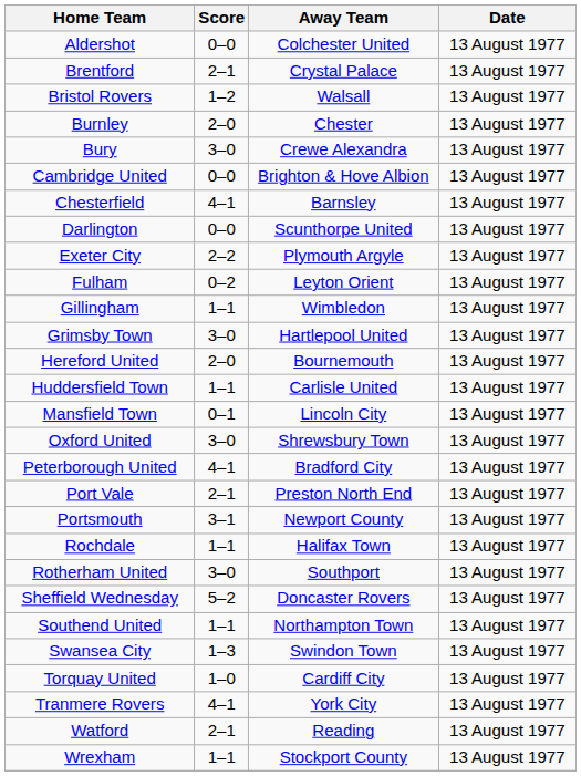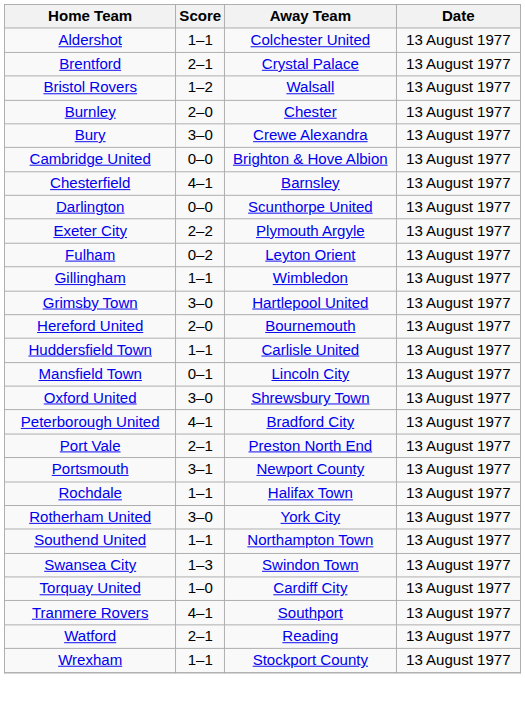 <table class="wikitable" style="text-align:center;">
 <tr>
 <th width=175>Home Team</th>
 <th width=20>Score</th>
 <th width=175>Away Team</th>
 <th width= 125>Date</th>
 </tr>
 <tr>
 <td><a href='#'>Aldershot</a></td>
-<td>0–0</td>
+<td>1–1</td>
 <td><a href='#'>Colchester United</a></td>
 <td>13 August 1977</td>
 </tr>
 <tr>
 <td><a href='#'>Brentford</a></td>
 <td>2–1</td>
 <td><a href='#'>Crystal Palace</a></td>
 <td>13 August 1977</td>
 </tr>
 <tr>
 <td><a href='#'>Bristol Rovers</a></td>
 <td>1–2</td>
 <td><a href='#'>Walsall</a></td>
 <td>13 August 1977</td>
 </tr>
 <tr>
 <td><a href='#'>Burnley</a></td>
 <td>2–0</td>
 <td><a href='#'>Chester</a></td>
 <td>13 August 1977</td>
 </tr>
 <tr>
 <td><a href='#'>Bury</a></td>
 <td>3–0</td>
 <td><a href='#'>Crewe Alexandra</a></td>
 <td>13 August 1977</td>
 </tr>
 <tr>
 <td><a href='#'>Cambridge United</a></td>
 <td>0–0</td>
 <td><a href='#'>Brighton & Hove Albion</a></td>
 <td>13 August 1977</td>
 </tr>
 <tr>
 <td><a href='#'>Chesterfield</a></td>
 <td>4–1</td>
 <td><a href='#'>Barnsley</a></td>
 <td>13 August 1977</td>
 </tr>
 <tr>
 <td><a href='#'>Darlington</a></td>
 <td>0–0</td>
 <td><a href='#'>Scunthorpe United</a></td>
 <td>13 August 1977</td>
 </tr>
 <tr>
 <td><a href='#'>Exeter City</a></td>
 <td>2–2</td>
 <td><a href='#'>Plymouth Argyle</a></td>
 <td>13 August 1977</td>
 </tr>
 <tr>
 <td><a href='#'>Fulham</a></td>
 <td>0–2</td>
 <td><a href='#'>Leyton Orient</a></td>
 <td>13 August 1977</td>
 </tr>
 <tr>
 <td><a href='#'>Gillingham</a></td>
 <td>1–1</td>
 <td><a href='#'>Wimbledon</a></td>
 <td>13 August 1977</td>
 </tr>
 <tr>
 <td><a href='#'>Grimsby Town</a></td>
 <td>3–0</td>
 <td><a href='#'>Hartlepool United</a></td>
 <td>13 August 1977</td>
 </tr>
 <tr>
 <td><a href='#'>Hereford United</a></td>
 <td>2–0</td>
 <td><a href='#'>Bournemouth</a></td>
 <td>13 August 1977</td>
 </tr>
 <tr>
 <td><a href='#'>Huddersfield Town</a></td>
 <td>1–1</td>
 <td><a href='#'>Carlisle United</a></td>
 <td>13 August 1977</td>
 </tr>
 <tr>
 <td><a href='#'>Mansfield Town</a></td>
 <td>0–1</td>
 <td><a href='#'>Lincoln City</a></td>
 <td>13 August 1977</td>
 </tr>
 <tr>
 <td><a href='#'>Oxford United</a></td>
 <td>3–0</td>
 <td><a href='#'>Shrewsbury Town</a></td>
 <td>13 August 1977</td>
 </tr>
 <tr>
 <td><a href='#'>Peterborough United</a></td>
 <td>4–1</td>
 <td><a href='#'>Bradford City</a></td>
 <td>13 August 1977</td>
 </tr>
 <tr>
 <td><a href='#'>Port Vale</a></td>
 <td>2–1</td>
 <td><a href='#'>Preston North End</a></td>
 <td>13 August 1977</td>
 </tr>
 <tr>
 <td><a href='#'>Portsmouth</a></td>
 <td>3–1</td>
 <td><a href='#'>Newport County</a></td>
 <td>13 August 1977</td>
 </tr>
 <tr>
 <td><a href='#'>Rochdale</a></td>
 <td>1–1</td>
 <td><a href='#'>Halifax Town</a></td>
 <td>13 August 1977</td>
 </tr>
 <tr>
 <td><a href='#'>Rotherham United</a></td>
 <td>3–0</td>
-<td><a href='#'>Southport</a></td>
-<td>13 August 1977</td>
-</tr>
-<tr>
-<td><a href='#'>Sheffield Wednesday</a></td>
-<td>5–2</td>
-<td><a href='#'>Doncaster Rovers</a></td>
+<td><a href='#'>York City</a></td>
 <td>13 August 1977</td>
 </tr>
 <tr>
 <td><a href='#'>Southend United</a></td>
 <td>1–1</td>
 <td><a href='#'>Northampton Town</a></td>
 <td>13 August 1977</td>
 </tr>
 <tr>
 <td><a href='#'>Swansea City</a></td>
 <td>1–3</td>
 <td><a href='#'>Swindon Town</a></td>
 <td>13 August 1977</td>
 </tr>
 <tr>
 <td><a href='#'>Torquay United</a></td>
 <td>1–0</td>
 <td><a href='#'>Cardiff City</a></td>
 <td>13 August 1977</td>
 </tr>
 <tr>
 <td><a href='#'>Tranmere Rovers</a></td>
 <td>4–1</td>
-<td><a href='#'>York City</a></td>
+<td><a href='#'>Southport</a></td>
 <td>13 August 1977</td>
 </tr>
 <tr>
 <td><a href='#'>Watford</a></td>
 <td>2–1</td>
 <td><a href='#'>Reading</a></td>
 <td>13 August 1977</td>
 </tr>
 <tr>
 <td><a href='#'>Wrexham</a></td>
 <td>1–1</td>
 <td><a href='#'>Stockport County</a></td>
 <td>13 August 1977</td>
 </tr>
 <tr>
 </tr>
 </table>
